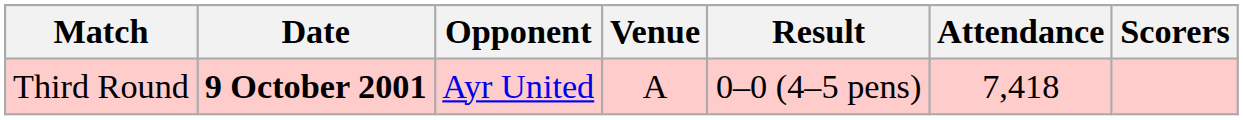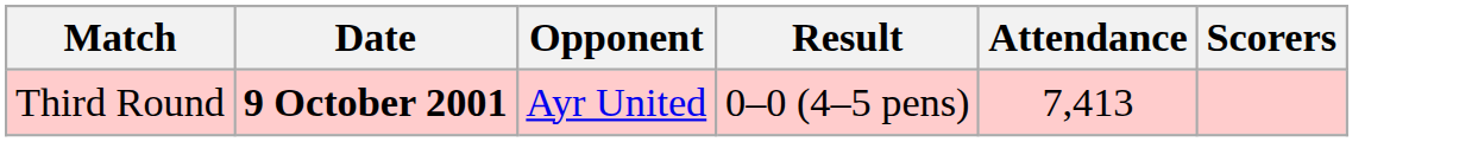 <table class="wikitable" style="font-size:100%; text-align:center">
 <tr>
 <th>Match</th>
 <th>Date</th>
 <th>Opponent</th>
-<th>Venue</th>
 <th>Result</th>
 <th>Attendance</th>
 <th>Scorers</th>
 </tr>
 <tr style="background: #FFCCCC;">
 <td>Third Round</td>
 <td><strong>9 October 2001</strong></td>
 <td><a href='#'>Ayr United</a></td>
-<td>A</td>
 <td>0–0 (4–5 pens)</td>
-<td>7,418</td>
+<td>7,413</td>
 <td></td>
 </tr>
 </table>
